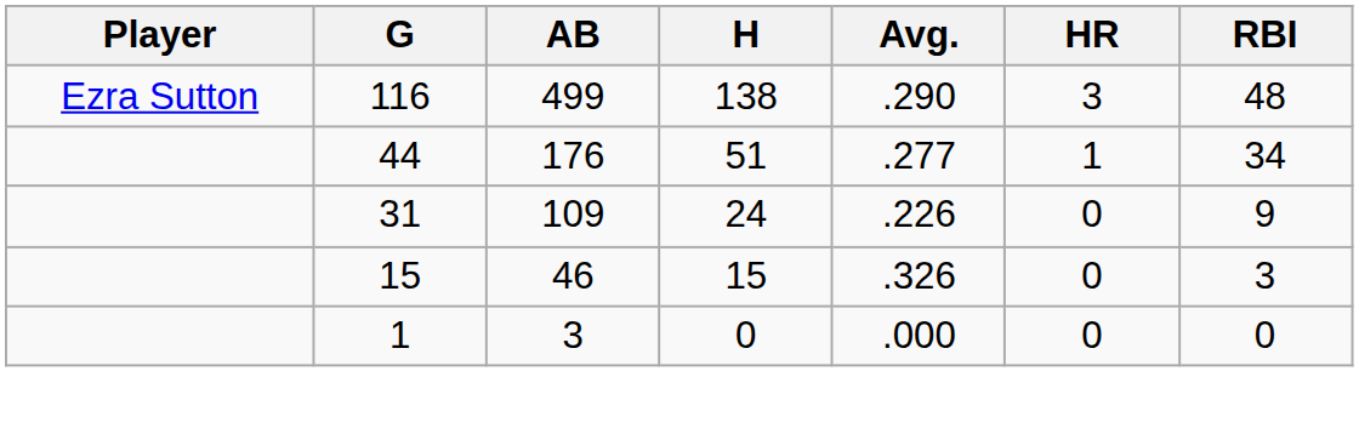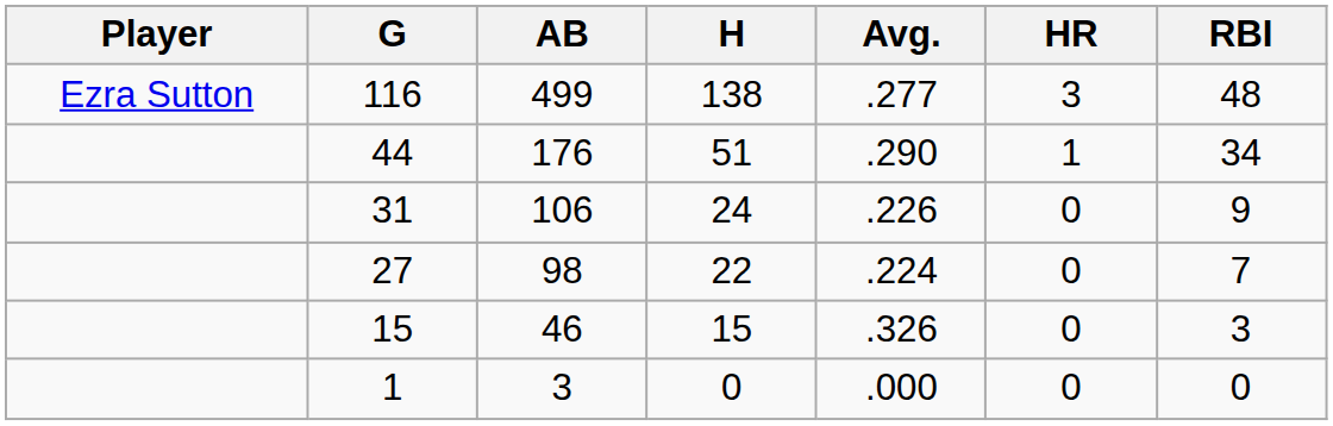 <table class="wikitable sortable">
 <tr>
 <th bgcolor="#DDDDFF" width="16%">Player</th>
 <th bgcolor="#DDDDFF" width="9%">G</th>
 <th bgcolor="#DDDDFF" width="9%">AB</th>
 <th bgcolor="#DDDDFF" width="9%">H</th>
 <th bgcolor="#DDDDFF" width="9%">Avg.</th>
 <th bgcolor="#DDDDFF" width="9%">HR</th>
 <th bgcolor="#DDDDFF" width="9%">RBI</th>
 </tr>
 <tr align="center">
 <td><a href='#'>Ezra Sutton</a></td>
 <td>116</td>
 <td>499</td>
 <td>138</td>
-<td>.290</td>
+<td>.277</td>
 <td>3</td>
 <td>48</td>
 </tr>
 <tr align=center>
 <td></td>
 <td>44</td>
 <td>176</td>
 <td>51</td>
-<td>.277</td>
+<td>.290</td>
 <td>1</td>
 <td>34</td>
 </tr>
 <tr align="center">
 <td></td>
 <td>31</td>
-<td>109</td>
+<td>106</td>
 <td>24</td>
 <td>.226</td>
 <td>0</td>
 <td>9</td>
+</tr>
+<tr align="center">
+<td></td>
+<td>27</td>
+<td>98</td>
+<td>22</td>
+<td>.224</td>
+<td>0</td>
+<td>7</td>
 </tr>
 <tr align="center">
 <td></td>
 <td>15</td>
 <td>46</td>
 <td>15</td>
 <td>.326</td>
 <td>0</td>
 <td>3</td>
 </tr>
 <tr align="center">
 <td></td>
 <td>1</td>
 <td>3</td>
 <td>0</td>
 <td>.000</td>
 <td>0</td>
 <td>0</td>
 </tr>
 </table>
